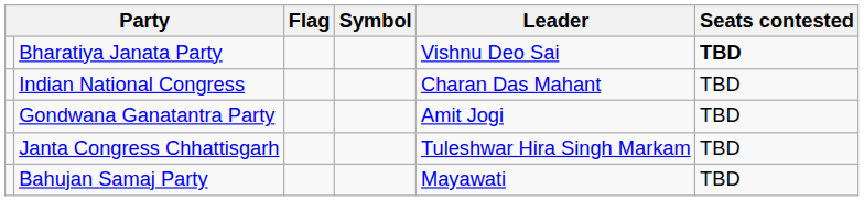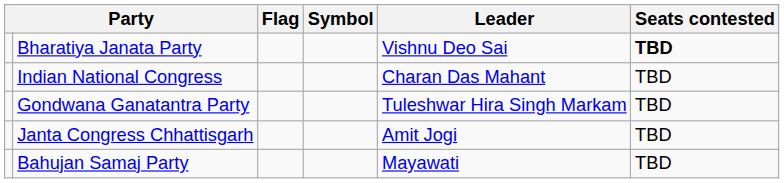 <table class="wikitable  defaultcenter col3left" style="font-size: 100%">
 <tr>
 <th colspan="2">Party</th>
 <th>Flag</th>
 <th>Symbol</th>
 <th>Leader</th>
 <th colspan="2">Seats contested</th>
 </tr>
 <tr>
 <td></td>
 <td><a href='#'>Bharatiya Janata Party</a></td>
 <td></td>
 <td></td>
 <td><a href='#'>Vishnu Deo Sai</a></td>
 <td><strong>TBD</strong></td>
 </tr>
 <tr>
 <td></td>
 <td><a href='#'>Indian National Congress</a></td>
 <td></td>
 <td></td>
 <td><a href='#'>Charan Das Mahant</a></td>
 <td>TBD</td>
 </tr>
 <tr>
 <td></td>
 <td><a href='#'>Gondwana Ganatantra Party</a></td>
 <td></td>
 <td></td>
-<td><a href='#'>Amit Jogi</a></td>
+<td><a href='#'>Tuleshwar Hira Singh Markam</a></td>
 <td>TBD</td>
 </tr>
 <tr>
 <td></td>
 <td><a href='#'>Janta Congress Chhattisgarh</a></td>
 <td></td>
 <td></td>
-<td><a href='#'>Tuleshwar Hira Singh Markam</a></td>
+<td><a href='#'>Amit Jogi</a></td>
 <td>TBD</td>
 </tr>
 <tr>
 <td></td>
 <td><a href='#'>Bahujan Samaj Party</a></td>
 <td></td>
 <td></td>
 <td><a href='#'>Mayawati</a></td>
 <td>TBD</td>
 </tr>
 </table>
